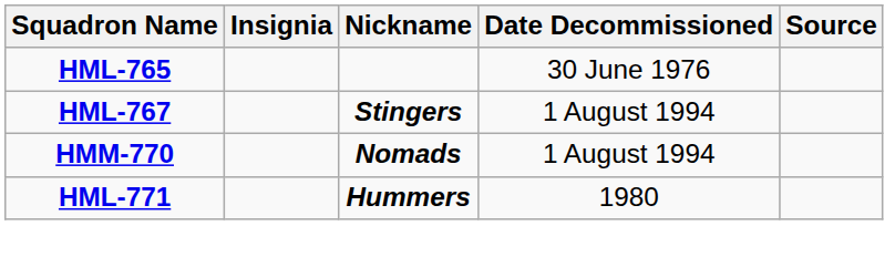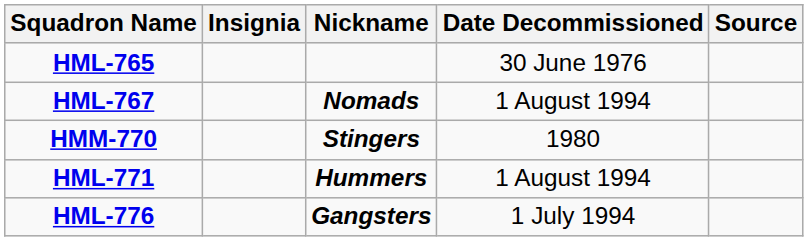 <table class="wikitable" style="text-align:center;">
 <tr>
 <th>Squadron Name</th>
 <th>Insignia</th>
 <th>Nickname</th>
 <th>Date Decommissioned</th>
 <th><strong>Source</strong></th>
 </tr>
 <tr>
 <td><strong><a href='#'>HML-765</a></strong></td>
 <td></td>
 <td></td>
 <td>30 June 1976</td>
 <td></td>
 </tr>
 <tr>
 <td><strong><a href='#'>HML-767</a></strong></td>
 <td></td>
-<td><strong><em>Stingers</em></strong></td>
+<td><strong><em>Nomads</em></strong></td>
 <td>1 August 1994</td>
 <td></td>
 </tr>
 <tr>
 <td><strong><a href='#'>HMM-770</a></strong></td>
 <td></td>
-<td><strong><em>Nomads</em></strong></td>
-<td>1 August 1994</td>
+<td><strong><em>Stingers</em></strong></td>
+<td>1980</td>
 <td></td>
 </tr>
 <tr>
 <td><strong><a href='#'>HML-771</a></strong></td>
 <td></td>
 <td><strong><em>Hummers</em></strong></td>
-<td>1980</td>
+<td>1 August 1994</td>
+<td></td>
+</tr>
+<tr>
+<td><strong><a href='#'>HML-776</a></strong></td>
+<td></td>
+<td><strong><em>Gangsters</em></strong></td>
+<td>1 July 1994</td>
 <td></td>
 </tr>
 </table>
